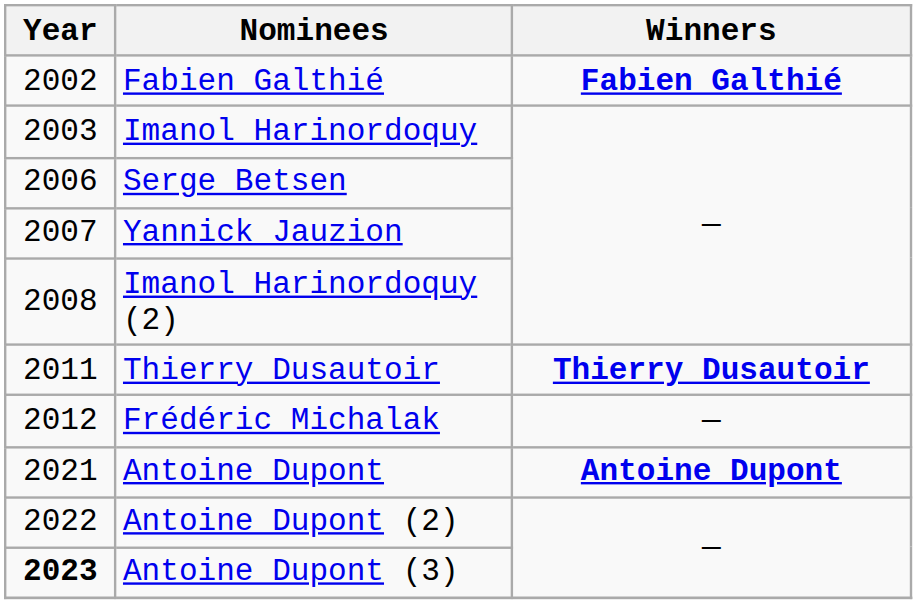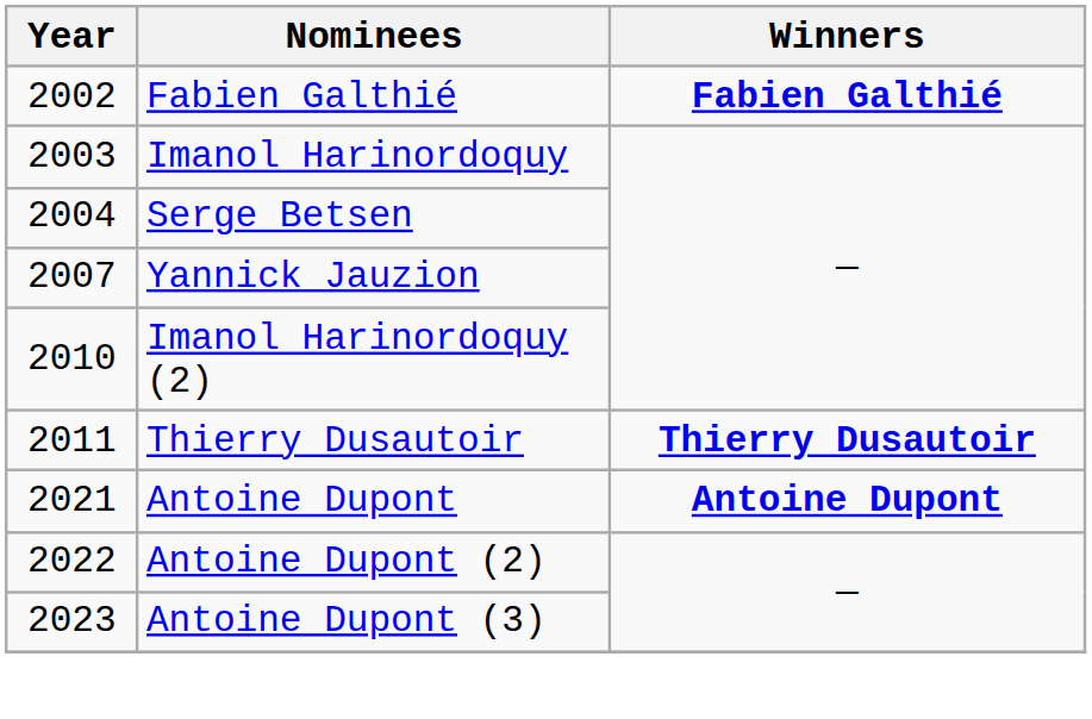 <table class="wikitable">
 <tr>
 <th width=40>Year</th>
 <th width=160>Nominees</th>
 <th width=160>Winners</th>
 </tr>
 <tr>
 <td align=center>2002</td>
 <td><a href='#'>Fabien Galthié</a></td>
 <td align=center><strong><a href='#'>Fabien Galthié</a></strong></td>
 </tr>
 <tr>
 <td align=center>2003</td>
 <td><a href='#'>Imanol Harinordoquy</a></td>
 <td align=center rowspan=4>—</td>
 </tr>
 <tr>
-<td align=center>2006</td>
+<td align=center>2004</td>
 <td><a href='#'>Serge Betsen</a></td>
 </tr>
 <tr>
 <td align=center>2007</td>
 <td><a href='#'>Yannick Jauzion</a></td>
 </tr>
 <tr>
-<td align=center>2008</td>
+<td align=center>2010</td>
 <td><a href='#'>Imanol Harinordoquy</a> (2)</td>
 </tr>
 <tr>
 <td align=center>2011</td>
 <td><a href='#'>Thierry Dusautoir</a></td>
 <td align=center><strong><a href='#'>Thierry Dusautoir</a></strong></td>
-</tr>
-<tr>
-<td align=center>2012</td>
-<td><a href='#'>Frédéric Michalak</a></td>
-<td align=center>—</td>
 </tr>
 <tr>
 <td align=center>2021</td>
 <td><a href='#'>Antoine Dupont</a></td>
 <td align=center><strong><a href='#'>Antoine Dupont</a></strong></td>
 </tr>
 <tr>
 <td align=center>2022</td>
 <td><a href='#'>Antoine Dupont</a> (2)</td>
 <td align=center rowspan=2>—</td>
 </tr>
 <tr>
-<td align=center><strong>2023</strong></td>
+<td align=center>2023</td>
 <td><a href='#'>Antoine Dupont</a> (3)</td>
 </tr>
 <tr>
 </tr>
 </table>
